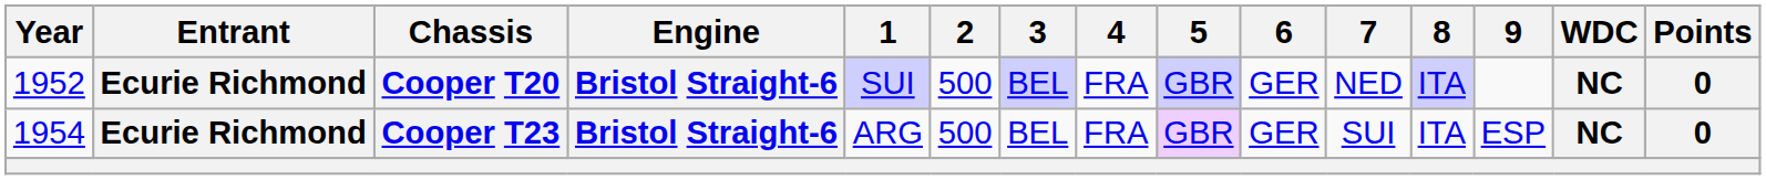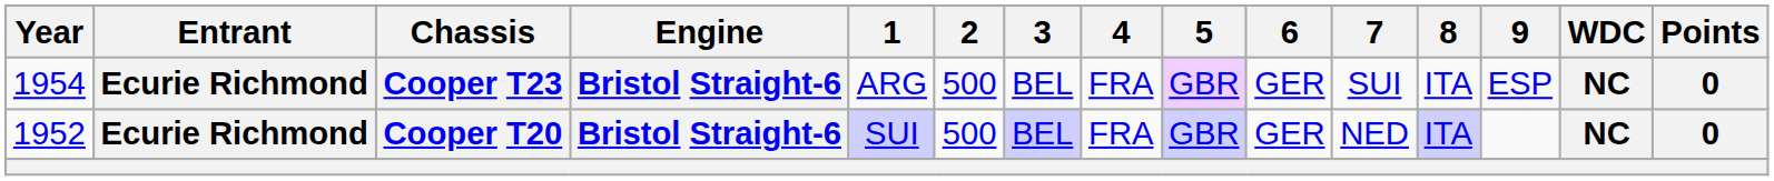 <table class="wikitable" style="text-align:center; font-size:90%">
 <tr>
 <th>Year</th>
 <th>Entrant</th>
 <th>Chassis</th>
 <th>Engine</th>
 <th>1</th>
 <th>2</th>
 <th>3</th>
 <th>4</th>
 <th>5</th>
 <th>6</th>
 <th>7</th>
 <th>8</th>
 <th>9</th>
 <th>WDC</th>
 <th>Points</th>
 </tr>
 <tr>
+<td><a href='#'>1954</a></td>
+<th>Ecurie Richmond</th>
+<th><a href='#'>Cooper</a> <a href='#'>T23</a></th>
+<th><a href='#'>Bristol</a> <a href='#'>Straight-6</a></th>
+<td><a href='#'>ARG</a></td>
+<td><a href='#'>500</a></td>
+<td><a href='#'>BEL</a></td>
+<td><a href='#'>FRA</a></td>
+<td style="background:#EFCFFF;"><a href='#'>GBR</a><br></td>
+<td><a href='#'>GER</a></td>
+<td><a href='#'>SUI</a></td>
+<td><a href='#'>ITA</a></td>
+<td><a href='#'>ESP</a></td>
+<th>NC</th>
+<th>0</th>
+</tr>
+<tr>
 <td><a href='#'>1952</a></td>
 <th>Ecurie Richmond</th>
 <th><a href='#'>Cooper</a> <a href='#'>T20</a></th>
 <th><a href='#'>Bristol</a> <a href='#'>Straight-6</a></th>
 <td style="background:#CFCFFF;"><a href='#'>SUI</a><br></td>
 <td><a href='#'>500</a></td>
 <td style="background:#CFCFFF;"><a href='#'>BEL</a><br></td>
 <td><a href='#'>FRA</a></td>
 <td style="background:#CFCFFF;"><a href='#'>GBR</a><br></td>
 <td><a href='#'>GER</a></td>
 <td><a href='#'>NED</a></td>
 <td style="background:#CFCFFF;"><a href='#'>ITA</a><br></td>
 <td></td>
 <th>NC</th>
 <th>0</th>
 </tr>
 <tr>
-<td><a href='#'>1954</a></td>
-<th>Ecurie Richmond</th>
-<th><a href='#'>Cooper</a> <a href='#'>T23</a></th>
-<th><a href='#'>Bristol</a> <a href='#'>Straight-6</a></th>
-<td><a href='#'>ARG</a></td>
-<td><a href='#'>500</a></td>
-<td><a href='#'>BEL</a></td>
-<td><a href='#'>FRA</a></td>
-<td style="background:#EFCFFF;"><a href='#'>GBR</a><br></td>
-<td><a href='#'>GER</a></td>
-<td><a href='#'>SUI</a></td>
-<td><a href='#'>ITA</a></td>
-<td><a href='#'>ESP</a></td>
-<th>NC</th>
-<th>0</th>
-</tr>
-<tr>
 <th colspan="15"></th>
 </tr>
 </table>
